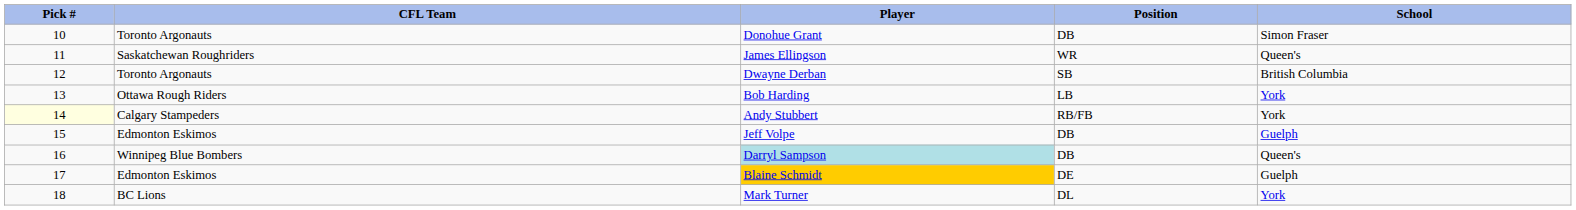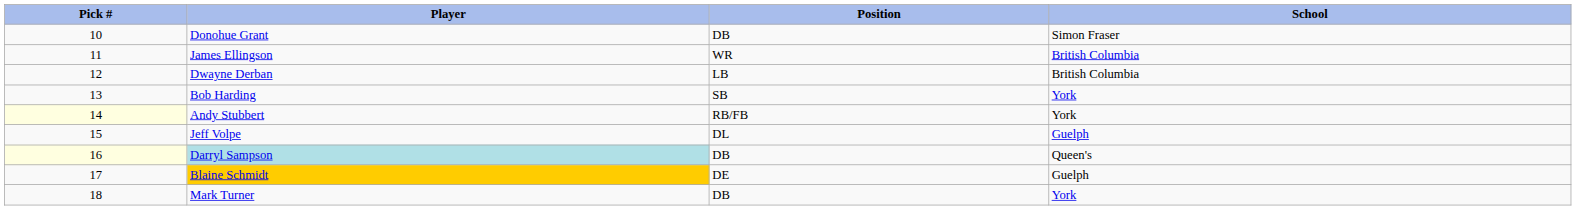 <table class="wikitable" style="width: 100%">
 <tr>
 <th style="background:#a8bdec; width:7%;">Pick #</th>
-<th style="width:40%; background:#a8bdec;">CFL Team</th>
 <th style="width:20%; background:#a8bdec;">Player</th>
 <th style="width:13%; background:#a8bdec;">Position</th>
 <th style="width:20%; background:#a8bdec;">School</th>
 </tr>
 <tr>
 <td align=center>10</td>
-<td>Toronto Argonauts</td>
 <td><a href='#'>Donohue Grant</a></td>
 <td>DB</td>
 <td>Simon Fraser</td>
 </tr>
 <tr>
 <td align=center>11</td>
-<td>Saskatchewan Roughriders</td>
 <td><a href='#'>James Ellingson</a></td>
 <td>WR</td>
-<td>Queen's</td>
+<td><a href='#'>British Columbia</a></td>
 </tr>
 <tr>
 <td align=center>12</td>
-<td>Toronto Argonauts</td>
 <td><a href='#'>Dwayne Derban</a></td>
-<td>SB</td>
+<td>LB</td>
 <td>British Columbia</td>
 </tr>
 <tr>
 <td align=center>13</td>
-<td>Ottawa Rough Riders</td>
 <td><a href='#'>Bob Harding</a></td>
-<td>LB</td>
+<td>SB</td>
 <td><a href='#'>York</a></td>
 </tr>
 <tr>
 <td align=center style="background: lightyellow;">14</td>
-<td>Calgary Stampeders</td>
 <td><a href='#'>Andy Stubbert</a></td>
 <td>RB/FB</td>
 <td>York</td>
 </tr>
 <tr>
 <td align=center>15</td>
-<td>Edmonton Eskimos</td>
 <td><a href='#'>Jeff Volpe</a></td>
-<td>DB</td>
+<td>DL</td>
 <td><a href='#'>Guelph</a></td>
 </tr>
 <tr>
-<td align=center>16</td>
-<td>Winnipeg Blue Bombers</td>
+<td align=center style="background: lightyellow;">16</td>
 <td bgcolor="#B0E0E6"><a href='#'>Darryl Sampson</a></td>
 <td>DB</td>
 <td>Queen's</td>
 </tr>
 <tr>
 <td align=center>17</td>
-<td>Edmonton Eskimos</td>
 <td bgcolor="#FFCC00"><a href='#'>Blaine Schmidt</a></td>
 <td>DE</td>
 <td>Guelph</td>
 </tr>
 <tr>
 <td align=center>18</td>
-<td>BC Lions</td>
 <td><a href='#'>Mark Turner</a></td>
-<td>DL</td>
+<td>DB</td>
 <td><a href='#'>York</a></td>
 </tr>
 </table>
